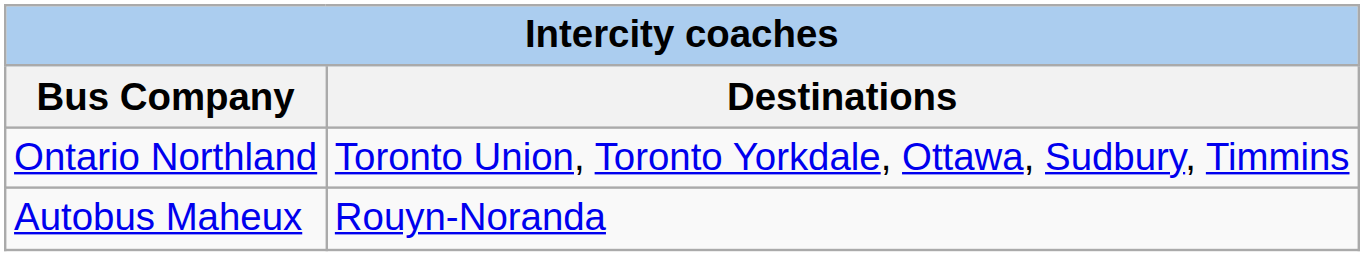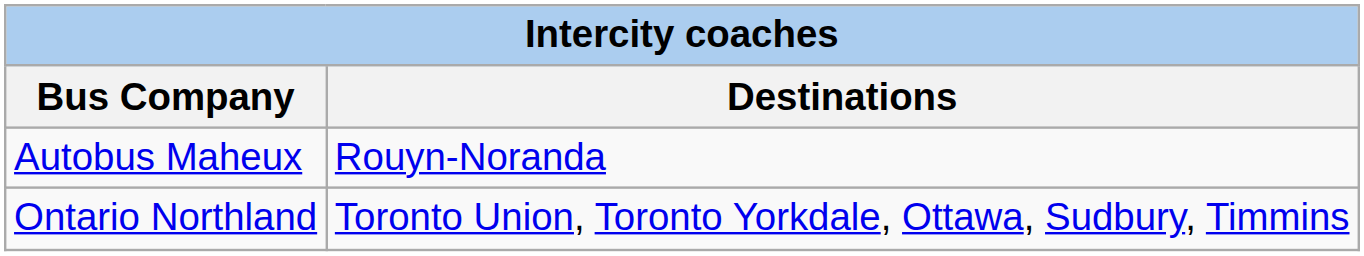 <table class="wikitable">
 <tr>
 <th style="background: #abcdef;" colspan="2" align=center>Intercity coaches</th>
 </tr>
 <tr>
 <th>Bus Company</th>
 <th>Destinations</th>
 </tr>
 <tr>
+<td><a href='#'>Autobus Maheux</a></td>
+<td><a href='#'>Rouyn-Noranda</a></td>
+</tr>
+<tr>
 <td><a href='#'>Ontario Northland</a></td>
 <td><a href='#'>Toronto Union</a>, <a href='#'>Toronto Yorkdale</a>, <a href='#'>Ottawa</a>, <a href='#'>Sudbury</a>, <a href='#'>Timmins</a></td>
 </tr>
-<tr>
-<td><a href='#'>Autobus Maheux</a></td>
-<td><a href='#'>Rouyn-Noranda</a></td>
-</tr>
 </table>
